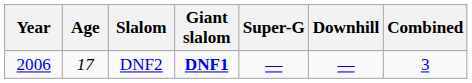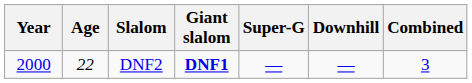 <table class=wikitable style="text-align:center">
 <tr>
 <th>  Year  </th>
 <th> Age </th>
 <th> Slalom </th>
 <th>Giant<br> slalom </th>
 <th>Super-G</th>
 <th>Downhill</th>
 <th>Combined</th>
 </tr>
 <tr>
-<td><a href='#'>2006</a></td>
-<td><em>17</em></td>
+<td><a href='#'>2000</a></td>
+<td><em>22</em></td>
 <td><a href='#'>DNF2</a></td>
 <td><strong><a href='#'>DNF1</a></strong></td>
 <td><a href='#'>—</a></td>
 <td><a href='#'>—</a></td>
 <td><a href='#'>3</a></td>
 </tr>
 </table>
